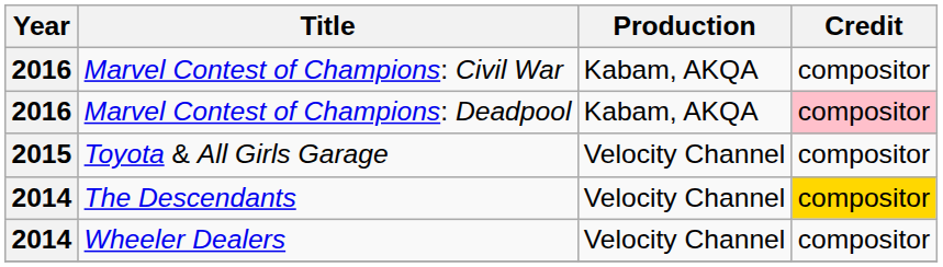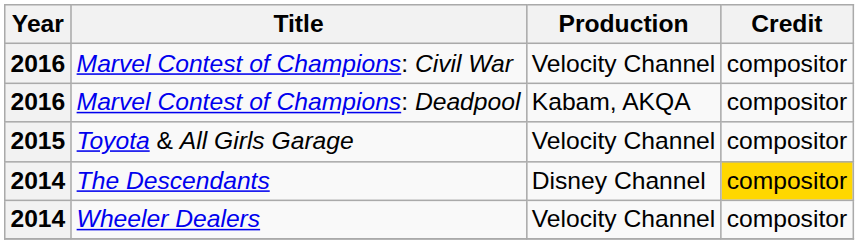 <table class="wikitable plainrowheaders sortable">
 <tr>
 <th scope="col">Year</th>
 <th scope="col">Title</th>
 <th scope="col">Production</th>
 <th scope="col">Credit</th>
 </tr>
 <tr>
 <th scope="row">2016</th>
 <td><em><a href='#'>Marvel Contest of Champions</a></em>: <em>Civil War</em></td>
-<td>Kabam, AKQA</td>
+<td>Velocity Channel</td>
 <td>compositor</td>
 </tr>
 <tr>
 <th scope="row">2016</th>
 <td><em><a href='#'>Marvel Contest of Champions</a></em>: <em>Deadpool</em></td>
 <td>Kabam, AKQA</td>
-<td style="background: pink;">compositor</td>
+<td>compositor</td>
 </tr>
 <tr>
 <th scope="row">2015</th>
 <td><em><a href='#'>Toyota</a></em> & <em>All Girls Garage</em></td>
 <td>Velocity Channel</td>
 <td>compositor</td>
 </tr>
 <tr>
 <th scope="row">2014</th>
 <td><em><a href='#'>The Descendants</a></em></td>
-<td>Velocity Channel</td>
+<td>Disney Channel</td>
 <td style="background: gold;">compositor</td>
 </tr>
 <tr>
 <th scope="row">2014</th>
 <td><em><a href='#'>Wheeler Dealers</a></em></td>
 <td>Velocity Channel</td>
 <td>compositor</td>
 </tr>
 <tr>
 </tr>
 </table>
